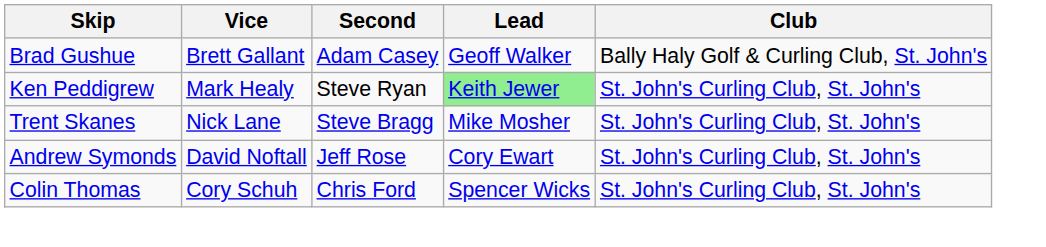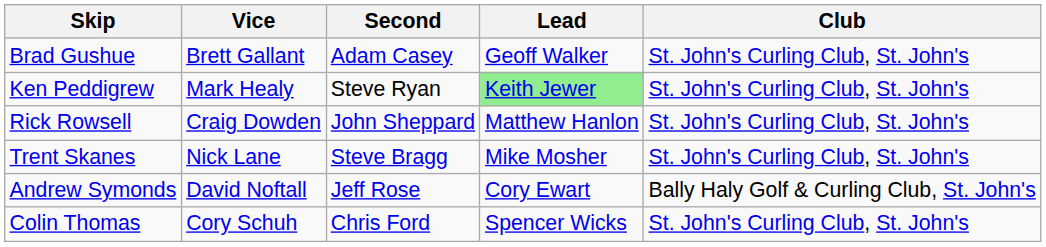 <table class="wikitable">
 <tr>
 <th>Skip</th>
 <th>Vice</th>
 <th>Second</th>
 <th>Lead</th>
 <th>Club</th>
 </tr>
 <tr>
 <td><a href='#'>Brad Gushue</a></td>
 <td><a href='#'>Brett Gallant</a></td>
 <td><a href='#'>Adam Casey</a></td>
 <td><a href='#'>Geoff Walker</a></td>
-<td>Bally Haly Golf & Curling Club, <a href='#'>St. John's</a></td>
+<td><a href='#'>St. John's Curling Club</a>, <a href='#'>St. John's</a></td>
 </tr>
 <tr>
 <td><a href='#'>Ken Peddigrew</a></td>
 <td><a href='#'>Mark Healy</a></td>
 <td>Steve Ryan</td>
 <td style="background: lightgreen;"><a href='#'>Keith Jewer</a></td>
+<td><a href='#'>St. John's Curling Club</a>, <a href='#'>St. John's</a></td>
+</tr>
+<tr>
+<td><a href='#'>Rick Rowsell</a></td>
+<td><a href='#'>Craig Dowden</a></td>
+<td><a href='#'>John Sheppard</a></td>
+<td><a href='#'>Matthew Hanlon</a></td>
 <td><a href='#'>St. John's Curling Club</a>, <a href='#'>St. John's</a></td>
 </tr>
 <tr>
 <td><a href='#'>Trent Skanes</a></td>
 <td><a href='#'>Nick Lane</a></td>
 <td><a href='#'>Steve Bragg</a></td>
 <td><a href='#'>Mike Mosher</a></td>
 <td><a href='#'>St. John's Curling Club</a>, <a href='#'>St. John's</a></td>
 </tr>
 <tr>
 <td><a href='#'>Andrew Symonds</a></td>
 <td><a href='#'>David Noftall</a></td>
 <td><a href='#'>Jeff Rose</a></td>
 <td><a href='#'>Cory Ewart</a></td>
-<td><a href='#'>St. John's Curling Club</a>, <a href='#'>St. John's</a></td>
+<td>Bally Haly Golf & Curling Club, <a href='#'>St. John's</a></td>
 </tr>
 <tr>
 <td><a href='#'>Colin Thomas</a></td>
 <td><a href='#'>Cory Schuh</a></td>
 <td><a href='#'>Chris Ford</a></td>
 <td><a href='#'>Spencer Wicks</a></td>
 <td><a href='#'>St. John's Curling Club</a>, <a href='#'>St. John's</a></td>
 </tr>
 </table>
